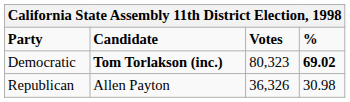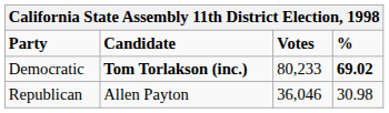 <table class="wikitable">
 <tr>
 <th colspan="4">California State Assembly 11th District Election, 1998</th>
 </tr>
 <tr>
 <td><strong>Party</strong></td>
 <td><strong>Candidate</strong></td>
 <td><strong>Votes</strong></td>
 <td><strong>%</strong></td>
 </tr>
 <tr>
 <td>Democratic</td>
 <td><strong>Tom Torlakson (inc.)</strong></td>
-<td>80,323</td>
+<td>80,233</td>
 <td><strong>69.02</strong></td>
 </tr>
 <tr>
 <td>Republican</td>
 <td>Allen Payton</td>
-<td>36,326</td>
+<td>36,046</td>
 <td>30.98</td>
 </tr>
 </table>
